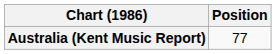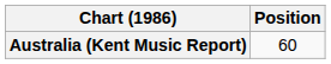 <table class="wikitable plainrowheaders" style="text-align:center">
 <tr>
 <th>Chart (1986)</th>
 <th>Position</th>
 </tr>
 <tr>
 <th scope="row">Australia (Kent Music Report)</th>
-<td>77</td>
+<td>60</td>
 </tr>
 </table>
